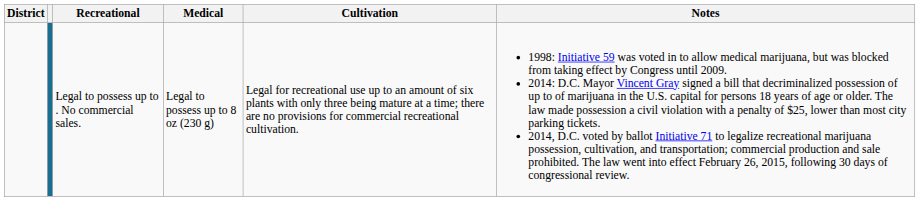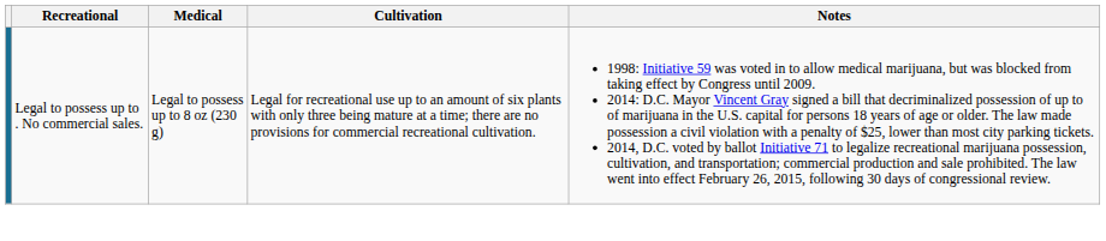 <table class="wikitable sortable sticky-header">
 <tr>
-<th>District</th>
 <th></th>
 <th>Recreational</th>
 <th>Medical</th>
 <th>Cultivation</th>
 <th class="unsortable">Notes</th>
 </tr>
 <tr>
-<td></td>
 <td style="background:#196E92;"></td>
 <td>Legal to possess up to . No commercial sales.</td>
 <td>Legal to possess up to 8 oz (230 g)</td>
 <td>Legal for recreational use up to an amount of six plants with only three being mature at a time; there are no provisions for commercial recreational cultivation.</td>
 <td><br><ul><li>1998: <a href='#'>Initiative 59</a> was voted in to allow medical marijuana, but was blocked from taking effect by Congress until 2009.</li><li>2014: D.C. Mayor <a href='#'>Vincent Gray</a> signed a bill that decriminalized possession of up to  of marijuana in the U.S. capital for persons 18 years of age or older. The law made possession a civil violation with a penalty of $25, lower than most city parking tickets.</li><li>2014, D.C. voted by ballot <a href='#'>Initiative 71</a> to legalize recreational marijuana possession, cultivation, and transportation; commercial production and sale prohibited. The law went into effect February 26, 2015, following 30 days of congressional review.</li></ul></td>
 </tr>
 </table>
